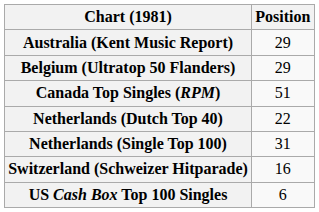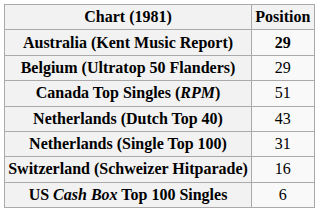 <table class="wikitable sortable plainrowheaders" style="text-align:center">
 <tr>
 <th scope="col">Chart (1981)</th>
 <th scope="col">Position</th>
 </tr>
 <tr>
 <th scope="row">Australia (Kent Music Report)</th>
-<td>29</td>
+<td><strong>29</strong></td>
 </tr>
 <tr>
 <th scope="row">Belgium (Ultratop 50 Flanders)</th>
 <td>29</td>
 </tr>
 <tr>
 <th scope="row">Canada Top Singles (<em>RPM</em>)</th>
 <td>51</td>
 </tr>
 <tr>
 <th scope="row">Netherlands (Dutch Top 40)</th>
-<td>22</td>
+<td>43</td>
 </tr>
 <tr>
 <th scope="row">Netherlands (Single Top 100)</th>
 <td>31</td>
 </tr>
 <tr>
 <th scope="row">Switzerland (Schweizer Hitparade)</th>
 <td>16</td>
 </tr>
 <tr>
 <th scope="row">US <em>Cash Box</em> Top 100 Singles</th>
 <td>6</td>
 </tr>
 </table>
